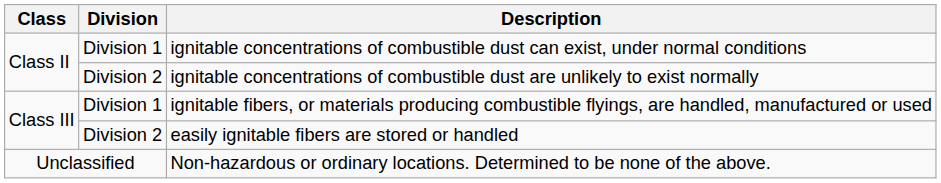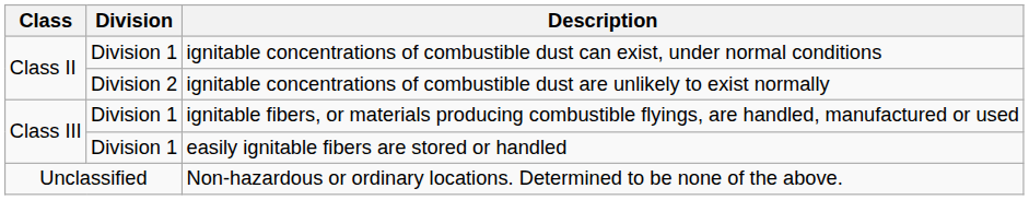 <table class="wikitable">
 <tr>
 <th>Class</th>
 <th>Division</th>
 <th>Description</th>
 </tr>
 <tr>
 <td rowspan=2>Class II</td>
 <td>Division 1</td>
 <td>ignitable concentrations of combustible dust can exist, under normal conditions</td>
 </tr>
 <tr>
 <td>Division 2</td>
 <td>ignitable concentrations of combustible dust are unlikely to exist normally</td>
 </tr>
 <tr>
 <td rowspan=2>Class III</td>
 <td>Division 1</td>
 <td>ignitable fibers, or materials producing combustible flyings, are handled, manufactured or used</td>
 </tr>
 <tr>
-<td>Division 2</td>
+<td>Division 1</td>
 <td>easily ignitable fibers are stored or handled</td>
 </tr>
 <tr>
 <td colspan=2 align=center>Unclassified</td>
 <td>Non-hazardous or ordinary locations.  Determined to be none of the above.</td>
 </tr>
 </table>
